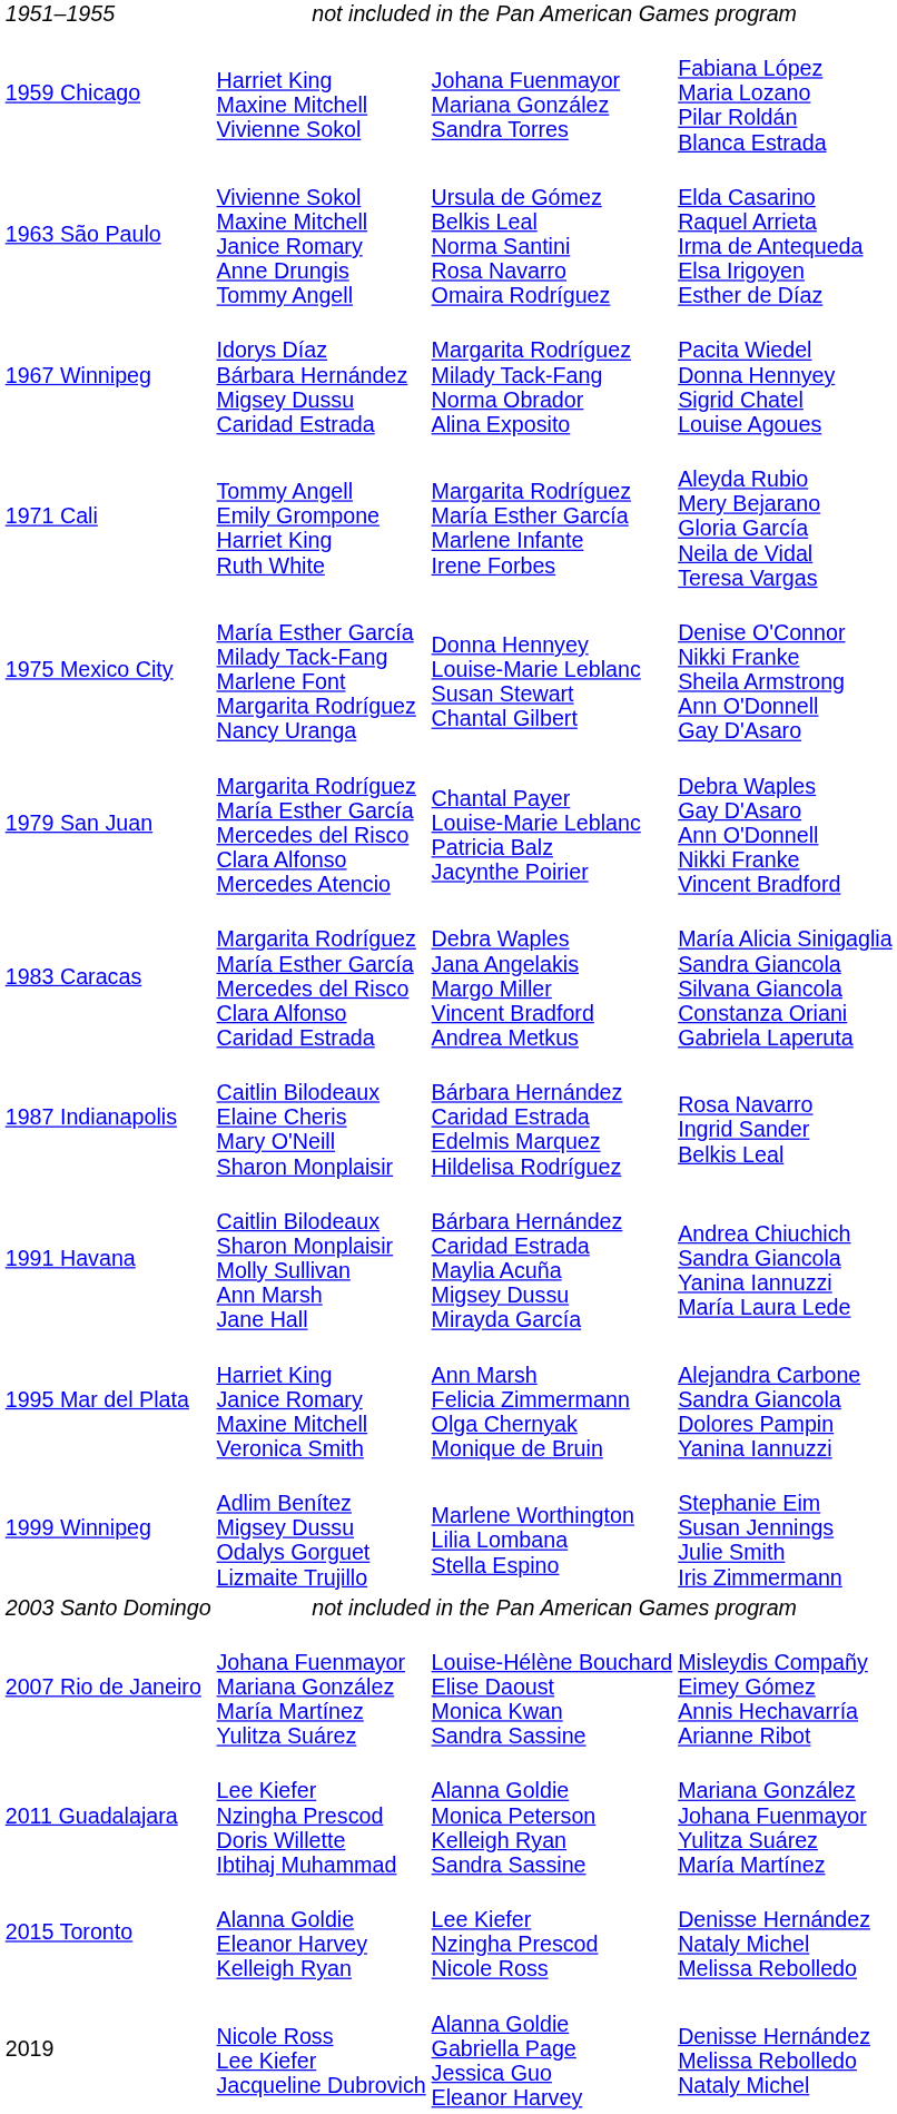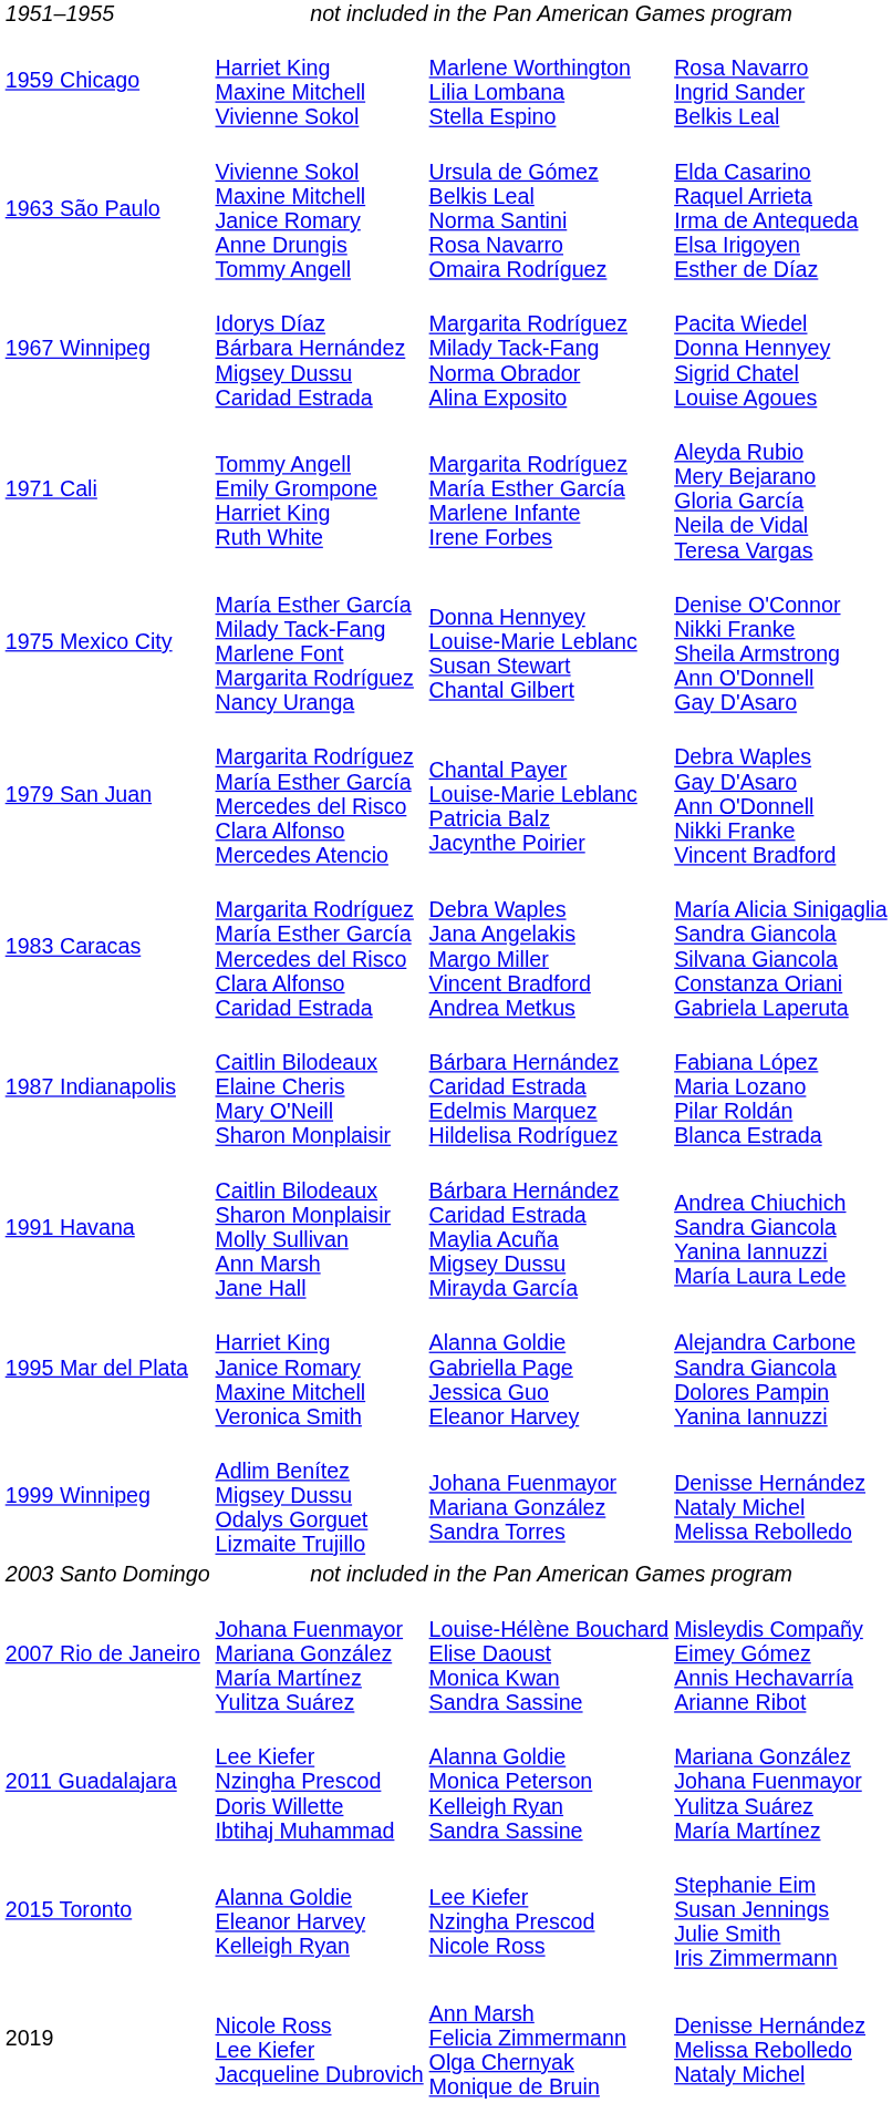 <table>
 <tr>
 <td><em>1951–1955</em></td>
 <td colspan="3" style="text-align:center;"><em>not included in the Pan American Games program</em></td>
 </tr>
 <tr>
 <td><a href='#'>1959 Chicago</a></td>
 <td><br><a href='#'>Harriet King</a><br><a href='#'>Maxine Mitchell</a><br><a href='#'>Vivienne Sokol</a></td>
-<td><br><a href='#'>Johana Fuenmayor</a><br><a href='#'>Mariana González</a><br><a href='#'>Sandra Torres</a></td>
-<td><br><a href='#'>Fabiana López</a><br><a href='#'>Maria Lozano</a><br><a href='#'>Pilar Roldán</a><br><a href='#'>Blanca Estrada</a></td>
+<td><br><a href='#'>Marlene Worthington</a><br><a href='#'>Lilia Lombana</a><br><a href='#'>Stella Espino</a></td>
+<td><br><a href='#'>Rosa Navarro</a><br><a href='#'>Ingrid Sander</a><br><a href='#'>Belkis Leal</a></td>
 </tr>
 <tr>
 <td><a href='#'>1963 São Paulo</a></td>
 <td><br><a href='#'>Vivienne Sokol</a><br><a href='#'>Maxine Mitchell</a><br><a href='#'>Janice Romary</a><br><a href='#'>Anne Drungis</a><br><a href='#'>Tommy Angell</a></td>
 <td><br><a href='#'>Ursula de Gómez</a><br><a href='#'>Belkis Leal</a><br><a href='#'>Norma Santini</a><br><a href='#'>Rosa Navarro</a><br><a href='#'>Omaira Rodríguez</a></td>
 <td><br><a href='#'>Elda Casarino</a><br><a href='#'>Raquel Arrieta</a><br><a href='#'>Irma de Antequeda</a><br><a href='#'>Elsa Irigoyen</a><br><a href='#'>Esther de Díaz</a></td>
 </tr>
 <tr>
 <td><a href='#'>1967 Winnipeg</a></td>
 <td><br><a href='#'>Idorys Díaz</a><br><a href='#'>Bárbara Hernández</a><br><a href='#'>Migsey Dussu</a><br><a href='#'>Caridad Estrada</a></td>
 <td><br><a href='#'>Margarita Rodríguez</a><br><a href='#'>Milady Tack-Fang</a><br><a href='#'>Norma Obrador</a><br><a href='#'>Alina Exposito</a></td>
 <td><br><a href='#'>Pacita Wiedel</a><br><a href='#'>Donna Hennyey</a><br><a href='#'>Sigrid Chatel</a><br><a href='#'>Louise Agoues</a></td>
 </tr>
 <tr>
 <td><a href='#'>1971 Cali</a></td>
 <td><br><a href='#'>Tommy Angell</a><br><a href='#'>Emily Grompone</a><br><a href='#'>Harriet King</a><br><a href='#'>Ruth White</a></td>
 <td><br><a href='#'>Margarita Rodríguez</a><br><a href='#'>María Esther García</a><br><a href='#'>Marlene Infante</a><br><a href='#'>Irene Forbes</a></td>
 <td><br><a href='#'>Aleyda Rubio</a><br><a href='#'>Mery Bejarano</a><br><a href='#'>Gloria García</a><br><a href='#'>Neila de Vidal</a><br><a href='#'>Teresa Vargas</a></td>
 </tr>
 <tr>
 <td><a href='#'>1975 Mexico City</a></td>
 <td><br><a href='#'>María Esther García</a><br><a href='#'>Milady Tack-Fang</a><br><a href='#'>Marlene Font</a><br><a href='#'>Margarita Rodríguez</a><br><a href='#'>Nancy Uranga</a></td>
 <td><br><a href='#'>Donna Hennyey</a><br><a href='#'>Louise-Marie Leblanc</a><br><a href='#'>Susan Stewart</a><br><a href='#'>Chantal Gilbert</a></td>
 <td><br><a href='#'>Denise O'Connor</a><br><a href='#'>Nikki Franke</a><br><a href='#'>Sheila Armstrong</a><br><a href='#'>Ann O'Donnell</a><br><a href='#'>Gay D'Asaro</a></td>
 </tr>
 <tr>
 <td><a href='#'>1979 San Juan</a></td>
 <td><br><a href='#'>Margarita Rodríguez</a><br><a href='#'>María Esther García</a><br><a href='#'>Mercedes del Risco</a><br><a href='#'>Clara Alfonso</a><br><a href='#'>Mercedes Atencio</a></td>
 <td><br><a href='#'>Chantal Payer</a><br><a href='#'>Louise-Marie Leblanc</a><br><a href='#'>Patricia Balz</a><br><a href='#'>Jacynthe Poirier</a></td>
 <td><br><a href='#'>Debra Waples</a><br><a href='#'>Gay D'Asaro</a><br><a href='#'>Ann O'Donnell</a><br><a href='#'>Nikki Franke</a><br><a href='#'>Vincent Bradford</a></td>
 </tr>
 <tr>
 <td><a href='#'>1983 Caracas</a></td>
 <td><br><a href='#'>Margarita Rodríguez</a><br><a href='#'>María Esther García</a><br><a href='#'>Mercedes del Risco</a><br><a href='#'>Clara Alfonso</a><br><a href='#'>Caridad Estrada</a></td>
 <td><br><a href='#'>Debra Waples</a><br><a href='#'>Jana Angelakis</a><br><a href='#'>Margo Miller</a><br><a href='#'>Vincent Bradford</a><br><a href='#'>Andrea Metkus</a></td>
 <td><br><a href='#'>María Alicia Sinigaglia</a><br><a href='#'>Sandra Giancola</a><br><a href='#'>Silvana Giancola</a><br><a href='#'>Constanza Oriani</a><br><a href='#'>Gabriela Laperuta</a></td>
 </tr>
 <tr>
 <td><a href='#'>1987 Indianapolis</a></td>
 <td><br><a href='#'>Caitlin Bilodeaux</a><br><a href='#'>Elaine Cheris</a><br><a href='#'>Mary O'Neill</a><br><a href='#'>Sharon Monplaisir</a></td>
 <td><br><a href='#'>Bárbara Hernández</a><br><a href='#'>Caridad Estrada</a><br><a href='#'>Edelmis Marquez</a><br><a href='#'>Hildelisa Rodríguez</a></td>
-<td><br><a href='#'>Rosa Navarro</a><br><a href='#'>Ingrid Sander</a><br><a href='#'>Belkis Leal</a></td>
+<td><br><a href='#'>Fabiana López</a><br><a href='#'>Maria Lozano</a><br><a href='#'>Pilar Roldán</a><br><a href='#'>Blanca Estrada</a></td>
 </tr>
 <tr>
 <td><a href='#'>1991 Havana</a></td>
 <td><br><a href='#'>Caitlin Bilodeaux</a><br><a href='#'>Sharon Monplaisir</a><br><a href='#'>Molly Sullivan</a><br><a href='#'>Ann Marsh</a><br><a href='#'>Jane Hall</a></td>
 <td><br><a href='#'>Bárbara Hernández</a><br><a href='#'>Caridad Estrada</a><br><a href='#'>Maylia Acuña</a><br><a href='#'>Migsey Dussu</a><br><a href='#'>Mirayda García</a></td>
 <td><br><a href='#'>Andrea Chiuchich</a><br><a href='#'>Sandra Giancola</a><br><a href='#'>Yanina Iannuzzi</a><br><a href='#'>María Laura Lede</a></td>
 </tr>
 <tr>
 <td><a href='#'>1995 Mar del Plata</a></td>
 <td><br><a href='#'>Harriet King</a><br><a href='#'>Janice Romary</a><br><a href='#'>Maxine Mitchell</a><br><a href='#'>Veronica Smith</a></td>
-<td><br><a href='#'>Ann Marsh</a><br><a href='#'>Felicia Zimmermann</a><br><a href='#'>Olga Chernyak</a><br><a href='#'>Monique de Bruin</a></td>
+<td><br><a href='#'>Alanna Goldie</a><br><a href='#'>Gabriella Page</a><br><a href='#'>Jessica Guo</a><br><a href='#'>Eleanor Harvey</a></td>
 <td><br><a href='#'>Alejandra Carbone</a><br><a href='#'>Sandra Giancola</a><br><a href='#'>Dolores Pampin</a><br><a href='#'>Yanina Iannuzzi</a></td>
 </tr>
 <tr>
 <td><a href='#'>1999 Winnipeg</a></td>
 <td><br><a href='#'>Adlim Benítez</a><br><a href='#'>Migsey Dussu</a><br><a href='#'>Odalys Gorguet</a><br><a href='#'>Lizmaite Trujillo</a></td>
-<td><br><a href='#'>Marlene Worthington</a><br><a href='#'>Lilia Lombana</a><br><a href='#'>Stella Espino</a></td>
-<td><br><a href='#'>Stephanie Eim</a><br><a href='#'>Susan Jennings</a><br><a href='#'>Julie Smith</a><br><a href='#'>Iris Zimmermann</a></td>
+<td><br><a href='#'>Johana Fuenmayor</a><br><a href='#'>Mariana González</a><br><a href='#'>Sandra Torres</a></td>
+<td><br><a href='#'>Denisse Hernández</a><br><a href='#'>Nataly Michel</a><br><a href='#'>Melissa Rebolledo</a></td>
 </tr>
 <tr>
 <td><em>2003 Santo Domingo</em></td>
 <td colspan="3" style="text-align:center;"><em>not included in the Pan American Games program</em></td>
 </tr>
 <tr>
 <td><a href='#'>2007 Rio de Janeiro</a></td>
 <td><br><a href='#'>Johana Fuenmayor</a><br><a href='#'>Mariana González</a><br><a href='#'>María Martínez</a><br><a href='#'>Yulitza Suárez</a></td>
 <td><br><a href='#'>Louise-Hélène Bouchard</a><br><a href='#'>Elise Daoust</a><br><a href='#'>Monica Kwan</a><br><a href='#'>Sandra Sassine</a></td>
 <td><br><a href='#'>Misleydis Compañy</a><br><a href='#'>Eimey Gómez</a><br><a href='#'>Annis Hechavarría</a><br><a href='#'>Arianne Ribot</a></td>
 </tr>
 <tr>
 <td><a href='#'>2011 Guadalajara</a><br></td>
 <td><br><a href='#'>Lee Kiefer</a><br><a href='#'>Nzingha Prescod</a><br><a href='#'>Doris Willette</a><br><a href='#'>Ibtihaj Muhammad</a></td>
 <td><br><a href='#'>Alanna Goldie</a><br><a href='#'>Monica Peterson</a><br><a href='#'>Kelleigh Ryan</a><br><a href='#'>Sandra Sassine</a></td>
 <td><br><a href='#'>Mariana González</a><br><a href='#'>Johana Fuenmayor</a><br><a href='#'>Yulitza Suárez</a><br><a href='#'>María Martínez</a></td>
 </tr>
 <tr>
 <td><a href='#'>2015 Toronto</a><br></td>
 <td><br><a href='#'>Alanna Goldie</a><br><a href='#'>Eleanor Harvey</a><br><a href='#'>Kelleigh Ryan</a></td>
 <td><br><a href='#'>Lee Kiefer</a><br><a href='#'>Nzingha Prescod</a><br><a href='#'>Nicole Ross</a></td>
-<td><br><a href='#'>Denisse Hernández</a><br><a href='#'>Nataly Michel</a><br><a href='#'>Melissa Rebolledo</a></td>
+<td><br><a href='#'>Stephanie Eim</a><br><a href='#'>Susan Jennings</a><br><a href='#'>Julie Smith</a><br><a href='#'>Iris Zimmermann</a></td>
 </tr>
 <tr>
 <td>2019<br></td>
 <td><br><a href='#'>Nicole Ross</a><br><a href='#'>Lee Kiefer</a><br><a href='#'>Jacqueline Dubrovich</a></td>
-<td><br><a href='#'>Alanna Goldie</a><br><a href='#'>Gabriella Page</a><br><a href='#'>Jessica Guo</a><br><a href='#'>Eleanor Harvey</a></td>
+<td><br><a href='#'>Ann Marsh</a><br><a href='#'>Felicia Zimmermann</a><br><a href='#'>Olga Chernyak</a><br><a href='#'>Monique de Bruin</a></td>
 <td><br><a href='#'>Denisse Hernández</a><br><a href='#'>Melissa Rebolledo</a><br><a href='#'>Nataly Michel</a></td>
 </tr>
 <tr>
 </tr>
 </table>
